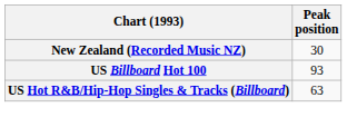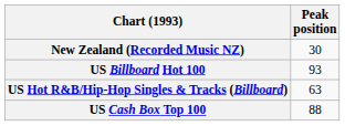 <table class="wikitable sortable plainrowheaders" style="text-align:center">
 <tr>
 <th>Chart (1993)</th>
 <th>Peak<br>position</th>
 </tr>
 <tr>
 <th scope="row">New Zealand (<a href='#'>Recorded Music NZ</a>)</th>
 <td style="text-align:center;">30</td>
 </tr>
 <tr>
 <th scope="row">US <em><a href='#'>Billboard</a></em> <a href='#'>Hot 100</a></th>
 <td style="text-align:center;">93</td>
 </tr>
 <tr>
 <th scope="row">US <a href='#'>Hot R&B/Hip-Hop Singles & Tracks</a> (<em><a href='#'>Billboard</a></em>)</th>
 <td style="text-align:center;">63</td>
 </tr>
+<tr>
+<th scope="row">US <a href='#'><em>Cash Box</em> Top 100</a></th>
+<td style="text-align:center;">88</td>
+</tr>
 </table>
